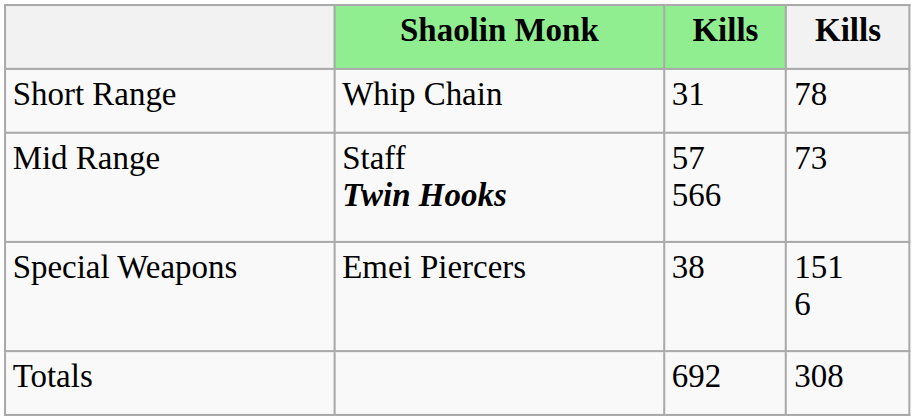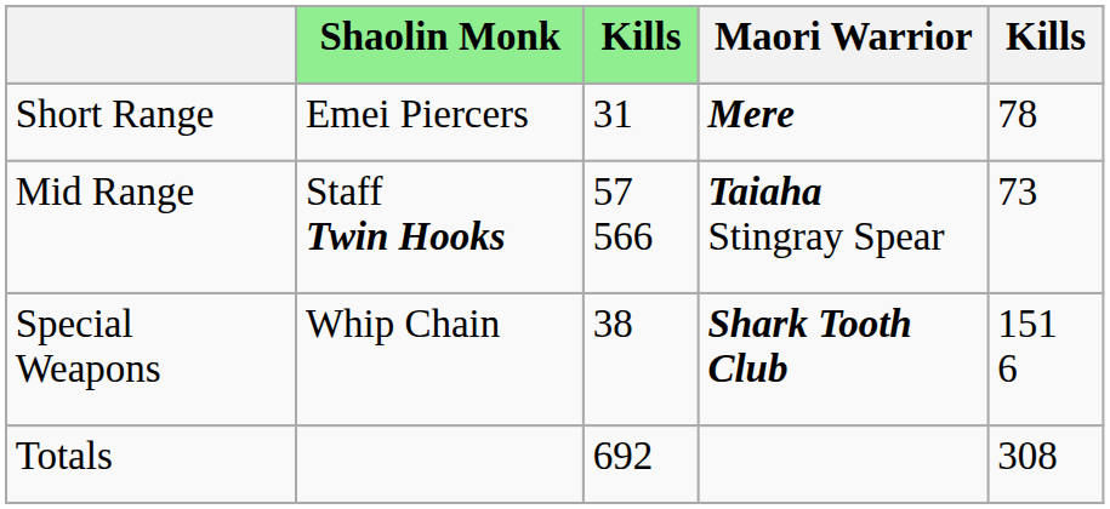 <table class="wikitable" style="text-align:left; width:440px; height:200px">
 <tr valign="top">
 <th style="width:120px;"></th>
 <th style="width:120px; background:lightgreen;">Shaolin Monk</th>
 <th style="width:40px; background:lightgreen;">Kills</th>
+<th style="width:120px;">Maori Warrior</th>
 <th style="width:40px;">Kills</th>
 </tr>
 <tr valign="top">
 <td>Short Range</td>
-<td>Whip Chain</td>
+<td>Emei Piercers</td>
 <td>31</td>
+<td><strong><em>Mere</em></strong></td>
 <td>78</td>
 </tr>
 <tr valign="top">
 <td>Mid Range</td>
 <td>Staff<br><strong><em>Twin Hooks</em></strong></td>
 <td>57<br>566</td>
+<td><strong><em>Taiaha</em></strong><br>Stingray Spear</td>
 <td>73</td>
 </tr>
 <tr valign="top">
 <td>Special Weapons</td>
-<td>Emei Piercers</td>
+<td>Whip Chain</td>
 <td>38</td>
+<td><strong><em>Shark Tooth Club</em></strong></td>
 <td>151<br>6</td>
 </tr>
 <tr valign="top">
 <td>Totals</td>
 <td></td>
 <td>692</td>
+<td></td>
 <td>308</td>
 </tr>
 </table>
